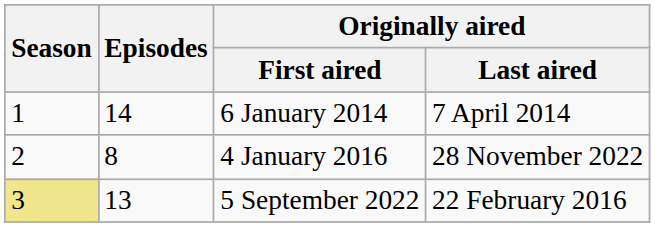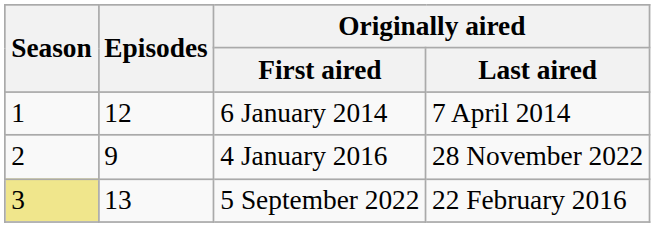 <table class="wikitable">
 <tr>
 <th rowspan="2">Season</th>
 <th rowspan="2">Episodes</th>
 <th colspan="2">Originally aired</th>
 </tr>
 <tr>
 <th>First aired</th>
 <th>Last aired</th>
 </tr>
 <tr>
 <td>1</td>
-<td>14</td>
+<td>12</td>
 <td>6 January 2014</td>
 <td>7 April 2014</td>
 </tr>
 <tr>
 <td>2</td>
-<td>8</td>
+<td>9</td>
 <td>4 January 2016</td>
 <td>28 November 2022</td>
 </tr>
 <tr>
 <td style="background: khaki;">3</td>
 <td>13</td>
 <td>5 September 2022</td>
 <td>22 February 2016</td>
 </tr>
 </table>
